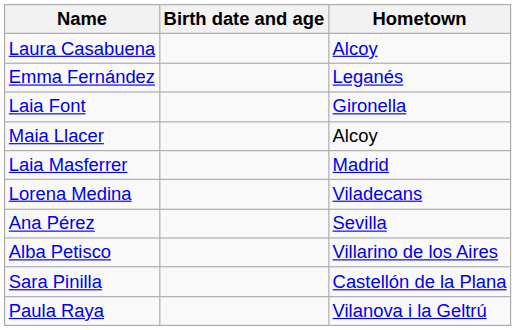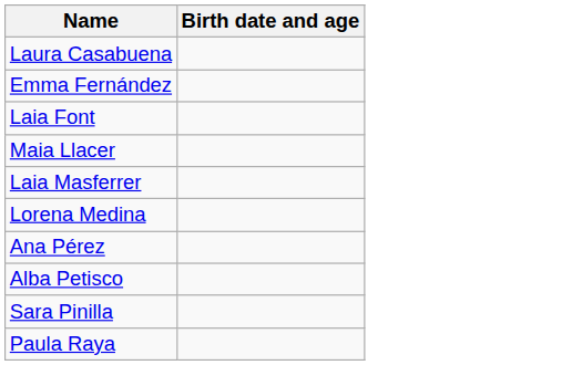 <table class="wikitable">
 <tr>
 <th>Name</th>
 <th>Birth date and age</th>
-<th>Hometown</th>
 </tr>
 <tr>
 <td><a href='#'>Laura Casabuena</a></td>
 <td></td>
-<td><a href='#'>Alcoy</a></td>
 </tr>
 <tr>
 <td><a href='#'>Emma Fernández</a></td>
 <td></td>
-<td><a href='#'>Leganés</a></td>
 </tr>
 <tr>
 <td><a href='#'>Laia Font</a></td>
 <td></td>
-<td><a href='#'>Gironella</a></td>
 </tr>
 <tr>
 <td><a href='#'>Maia Llacer</a></td>
 <td></td>
-<td>Alcoy</td>
 </tr>
 <tr>
 <td><a href='#'>Laia Masferrer</a></td>
 <td></td>
-<td><a href='#'>Madrid</a></td>
 </tr>
 <tr>
 <td><a href='#'>Lorena Medina</a></td>
 <td></td>
-<td><a href='#'>Viladecans</a></td>
 </tr>
 <tr>
 <td><a href='#'>Ana Pérez</a></td>
 <td></td>
-<td><a href='#'>Sevilla</a></td>
 </tr>
 <tr>
 <td><a href='#'>Alba Petisco</a></td>
 <td></td>
-<td><a href='#'>Villarino de los Aires</a></td>
 </tr>
 <tr>
 <td><a href='#'>Sara Pinilla</a></td>
 <td></td>
-<td><a href='#'>Castellón de la Plana</a></td>
 </tr>
 <tr>
 <td><a href='#'>Paula Raya</a></td>
 <td></td>
-<td><a href='#'>Vilanova i la Geltrú</a></td>
 </tr>
 </table>
